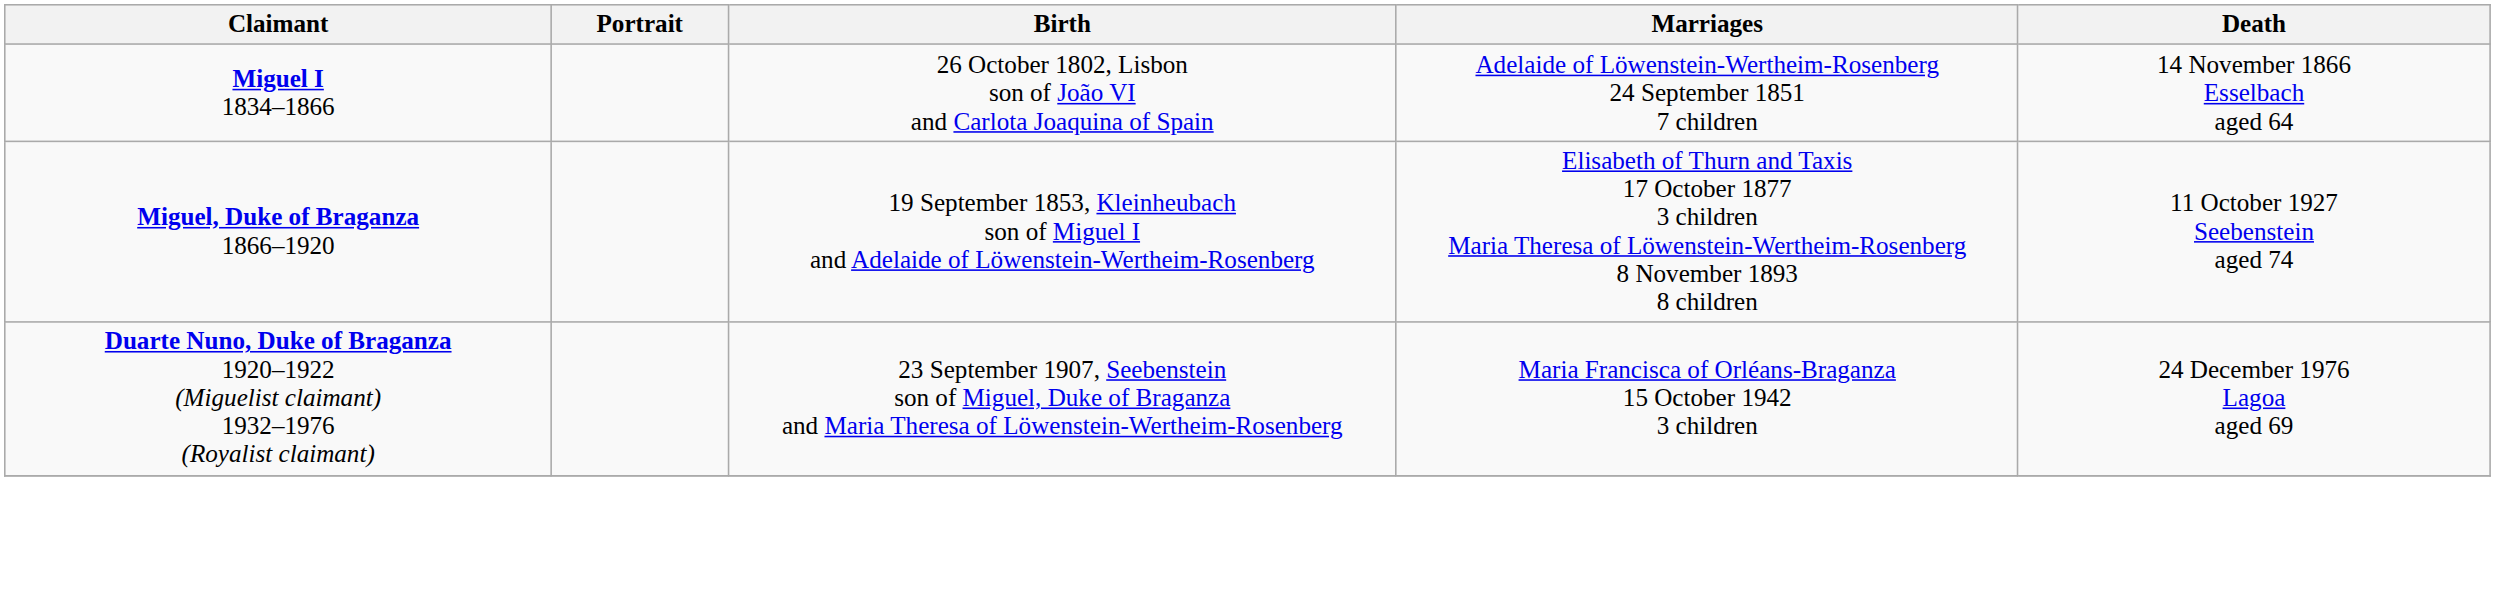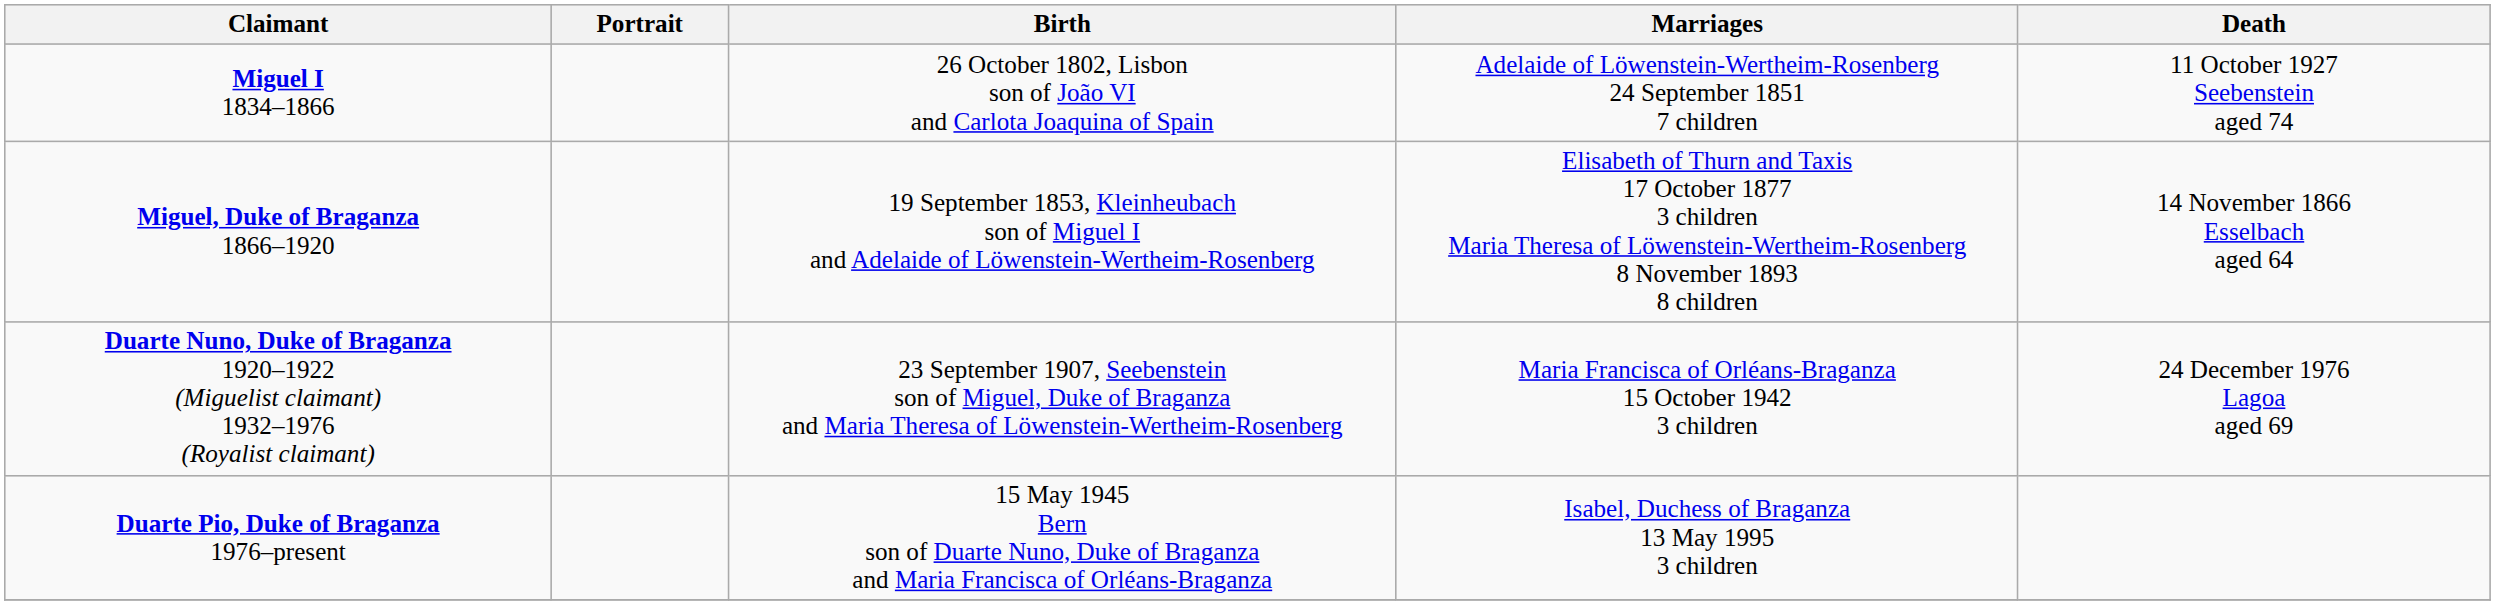 <table style="text-align:center; width:100%" class="wikitable">
 <tr>
 <th width=22%>Claimant</th>
 <th width=105px>Portrait</th>
 <th>Birth</th>
 <th width=25%>Marriages</th>
 <th width=19%>Death</th>
 </tr>
 <tr>
 <td><strong><a href='#'>Miguel I</a></strong><br>1834–1866</td>
 <td></td>
 <td>26 October 1802, Lisbon<br>son of <a href='#'>João VI</a><br>and <a href='#'>Carlota Joaquina of Spain</a></td>
 <td><a href='#'>Adelaide of Löwenstein-Wertheim-Rosenberg</a><br>24 September 1851<br>7 children</td>
-<td>14 November 1866<br><a href='#'>Esselbach</a><br>aged 64</td>
+<td>11 October 1927<br><a href='#'>Seebenstein</a><br>aged 74</td>
 </tr>
 <tr>
 <td><strong><a href='#'>Miguel, Duke of Braganza</a></strong><br>1866–1920</td>
 <td></td>
 <td>19 September 1853, <a href='#'>Kleinheubach</a><br>son of <a href='#'>Miguel I</a><br> and <a href='#'>Adelaide of Löwenstein-Wertheim-Rosenberg</a></td>
 <td><a href='#'>Elisabeth of Thurn and Taxis</a><br>17 October 1877<br>3 children<br><a href='#'>Maria Theresa of Löwenstein-Wertheim-Rosenberg</a><br>8 November 1893<br>8 children</td>
-<td>11 October 1927<br><a href='#'>Seebenstein</a><br>aged 74</td>
+<td>14 November 1866<br><a href='#'>Esselbach</a><br>aged 64</td>
 </tr>
 <tr>
 <td><strong><a href='#'>Duarte Nuno, Duke of Braganza</a></strong><br>1920–1922<br><em>(Miguelist claimant)</em><br>1932–1976<br><em>(Royalist claimant)</em></td>
 <td></td>
 <td>23 September 1907, <a href='#'>Seebenstein</a><br>son of <a href='#'>Miguel, Duke of Braganza</a><br>and <a href='#'>Maria Theresa of Löwenstein-Wertheim-Rosenberg</a></td>
 <td><a href='#'>Maria Francisca of Orléans-Braganza</a><br>15 October 1942<br>3 children</td>
 <td>24 December 1976<br><a href='#'>Lagoa</a><br>aged 69</td>
 </tr>
 <tr>
+<td><strong><a href='#'>Duarte Pio, Duke of Braganza</a></strong><br>1976–present</td>
+<td></td>
+<td>15 May 1945<br><a href='#'>Bern</a><br>son of <a href='#'>Duarte Nuno, Duke of Braganza</a><br>and <a href='#'>Maria Francisca of Orléans-Braganza</a></td>
+<td><a href='#'>Isabel, Duchess of Braganza</a><br>13 May 1995<br>3 children</td>
+<td></td>
+</tr>
+<tr>
 </tr>
 </table>
